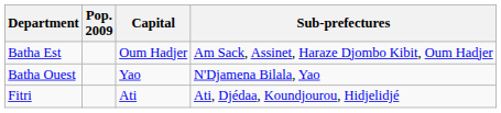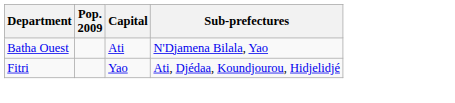 <table class="wikitable">
 <tr>
 <th>Department</th>
 <th>Pop.<br>2009</th>
 <th>Capital</th>
 <th>Sub-prefectures</th>
 </tr>
 <tr>
-<td><a href='#'>Batha Est</a></td>
-<td align="right"></td>
-<td><a href='#'>Oum Hadjer</a></td>
-<td><a href='#'>Am Sack</a>, <a href='#'>Assinet</a>, <a href='#'>Haraze Djombo Kibit</a>, <a href='#'>Oum Hadjer</a></td>
-</tr>
-<tr>
 <td><a href='#'>Batha Ouest</a></td>
 <td align="right"></td>
-<td><a href='#'>Yao</a></td>
+<td><a href='#'>Ati</a></td>
 <td><a href='#'>N'Djamena Bilala</a>, <a href='#'>Yao</a></td>
 </tr>
 <tr>
 <td><a href='#'>Fitri</a></td>
 <td align="right"></td>
-<td><a href='#'>Ati</a></td>
+<td><a href='#'>Yao</a></td>
 <td><a href='#'>Ati</a>, <a href='#'>Djédaa</a>, <a href='#'>Koundjourou</a>, <a href='#'>Hidjelidjé</a></td>
 </tr>
 </table>
